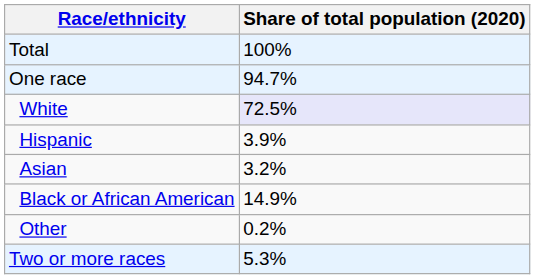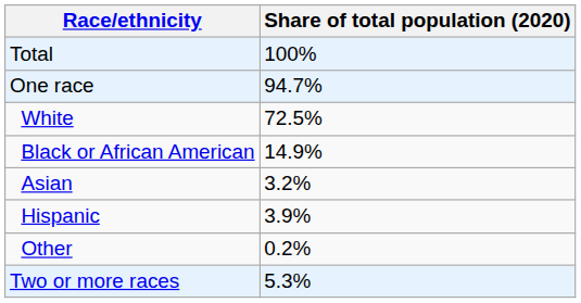 <table class=wikitable>
 <tr>
 <th><a href='#'>Race/ethnicity</a></th>
 <th>Share of total population (2020)</th>
 </tr>
 <tr style="background:#e6f3ff">
 <td>Total</td>
 <td>100%</td>
 </tr>
 <tr style="background:#e6f3ff">
 <td>One race</td>
 <td>94.7%</td>
 </tr>
 <tr>
 <td>  <a href='#'>White</a></td>
-<td style="background: lavender;">72.5%</td>
+<td>72.5%</td>
 </tr>
 <tr>
-<td>  <a href='#'>Hispanic</a></td>
-<td>3.9%</td>
+<td>  <a href='#'>Black or African American</a></td>
+<td>14.9%</td>
 </tr>
 <tr>
 <td>  <a href='#'>Asian</a></td>
 <td>3.2%</td>
 </tr>
 <tr>
-<td>  <a href='#'>Black or African American</a></td>
-<td>14.9%</td>
+<td>  <a href='#'>Hispanic</a></td>
+<td>3.9%</td>
 </tr>
 <tr>
 <td>  <a href='#'>Other</a></td>
 <td>0.2%</td>
 </tr>
 <tr style="background:#e6f3ff">
 <td><a href='#'>Two or more races</a></td>
 <td>5.3%</td>
 </tr>
 </table>
